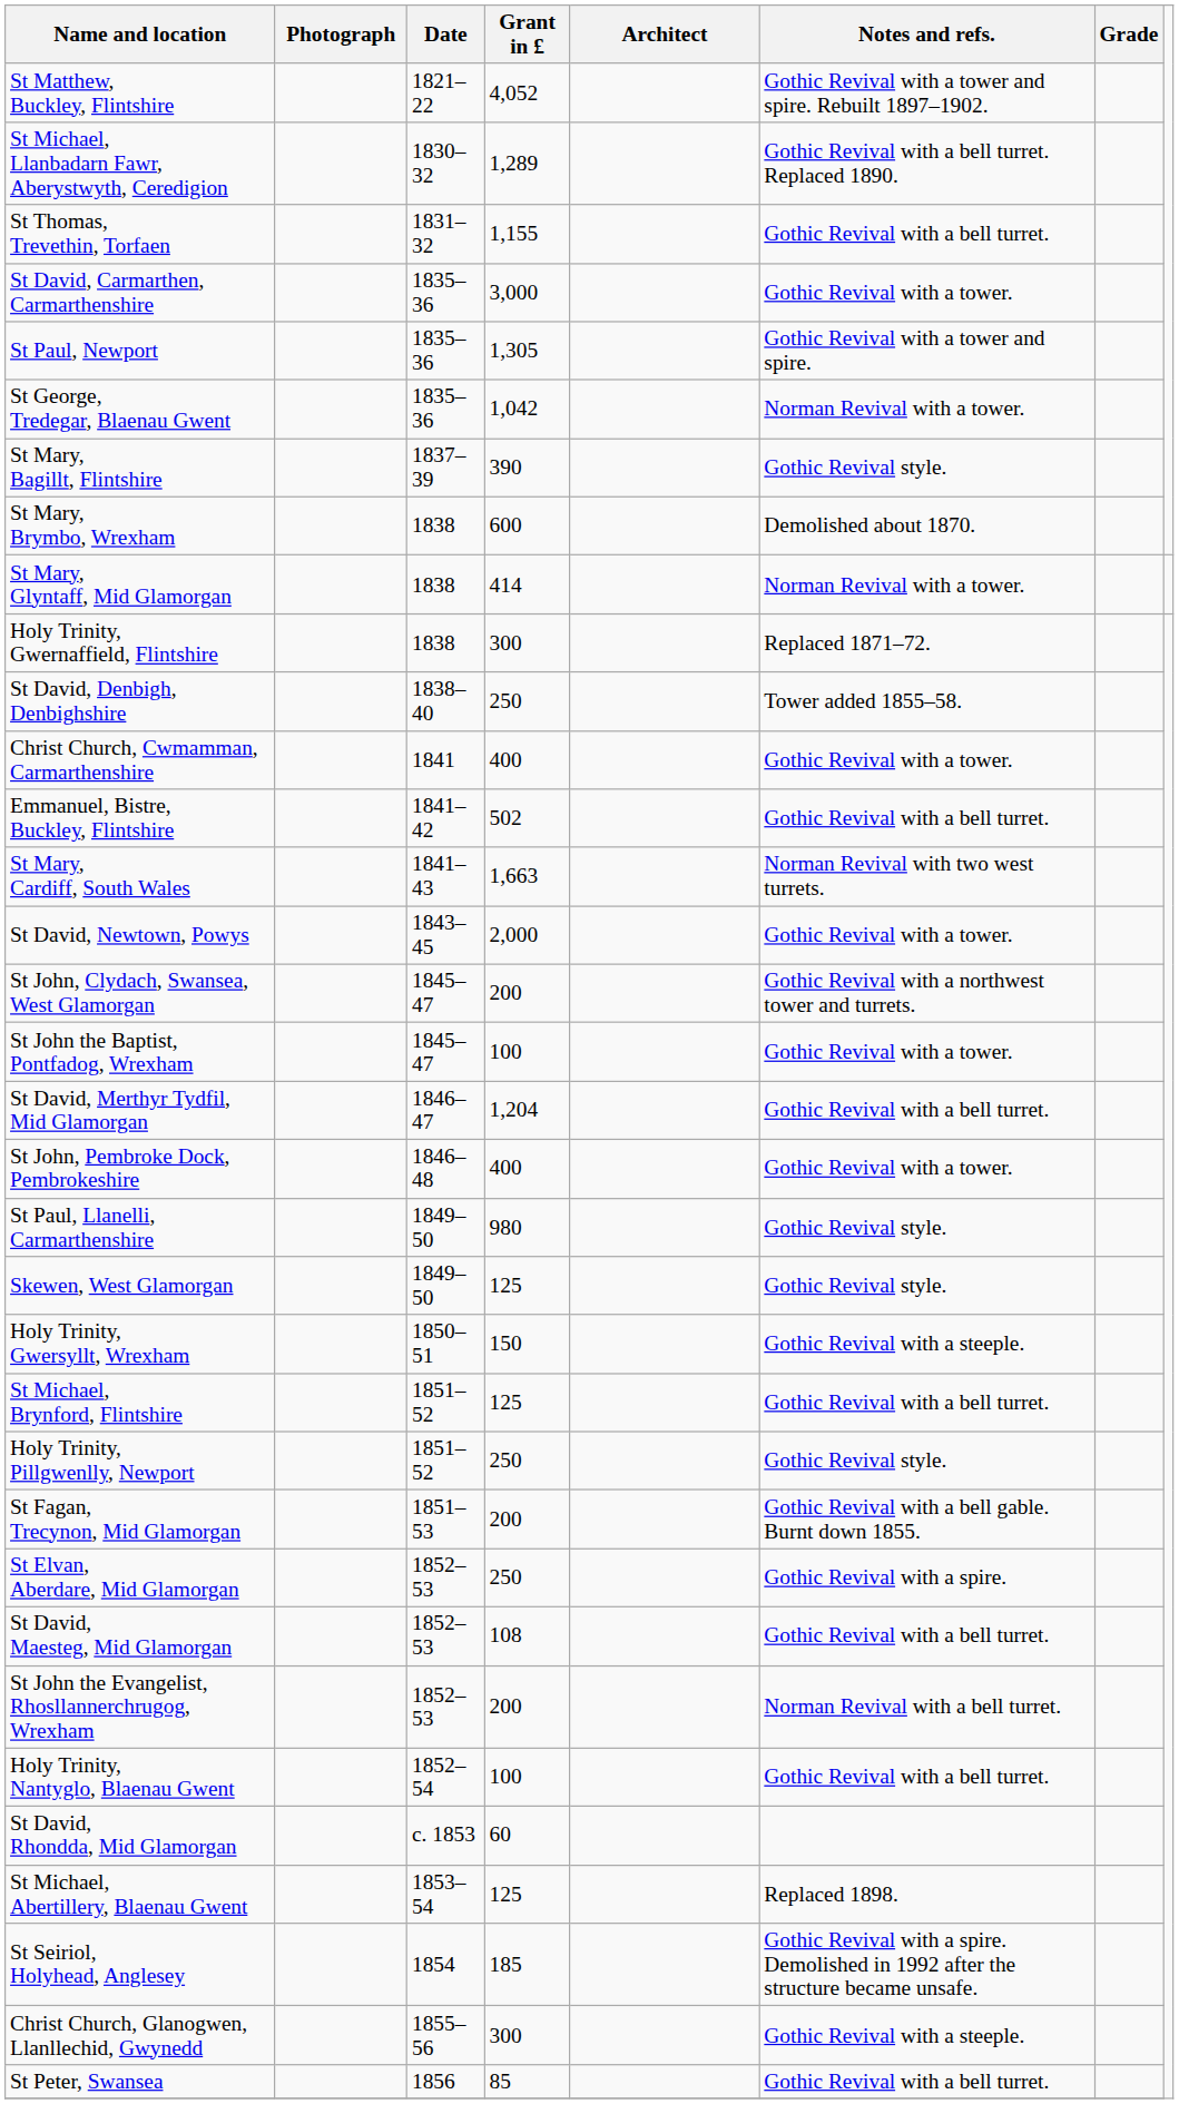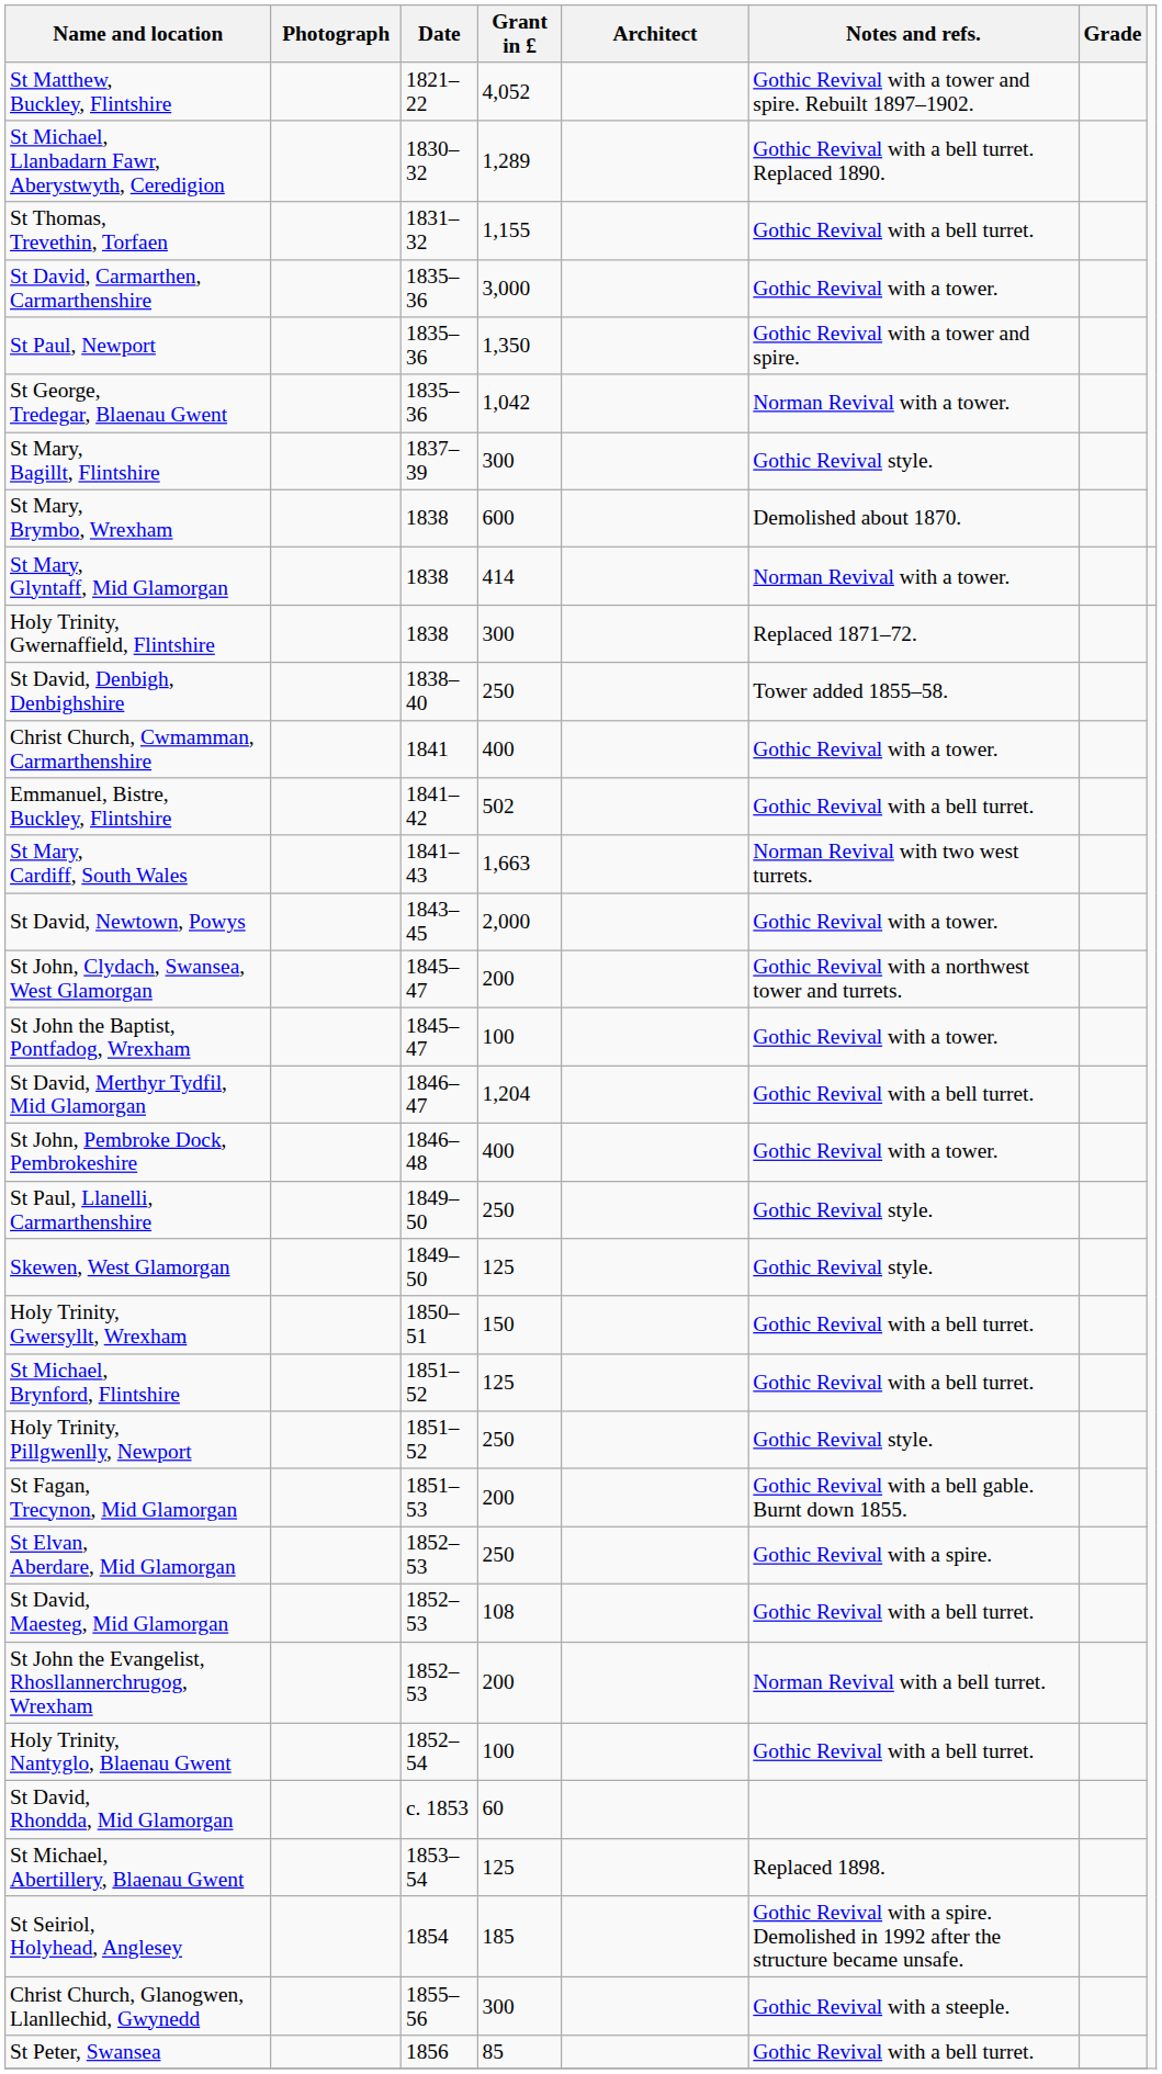 <table class="wikitable sortable">
 <tr>
 <th style="width:250px">Name and location</th>
 <th style="width:100px" class="unsortable">Photograph</th>
 <th style="width:60px">Date</th>
 <th style="width:70px">Grant<br>in £</th>
 <th style="width:200px">Architect</th>
 <th style="width:400px" class="unsortable">Notes and refs.</th>
 <th style="width:32px">Grade</th>
 </tr>
 <tr>
 <td><a href='#'>St Matthew</a>,<br><a href='#'>Buckley</a>, <a href='#'>Flintshire</a><br><small></small></td>
 <td></td>
 <td>1821–22</td>
 <td>4,052</td>
 <td></td>
 <td><a href='#'>Gothic Revival</a> with a tower and spire.  Rebuilt 1897–1902.</td>
 <td align="center" ></td>
 </tr>
 <tr>
 <td><a href='#'>St Michael</a>,<br><a href='#'>Llanbadarn Fawr</a>, <a href='#'>Aberystwyth</a>, <a href='#'>Ceredigion</a></td>
 <td></td>
 <td>1830–32</td>
 <td>1,289</td>
 <td></td>
 <td><a href='#'>Gothic Revival</a> with a bell turret.  Replaced 1890.</td>
 <td></td>
 </tr>
 <tr>
 <td>St Thomas,<br><a href='#'>Trevethin</a>, <a href='#'>Torfaen</a></td>
 <td></td>
 <td>1831–32</td>
 <td>1,155</td>
 <td></td>
 <td><a href='#'>Gothic Revival</a> with a bell turret.</td>
 <td></td>
 </tr>
 <tr>
 <td><a href='#'>St David</a>, <a href='#'>Carmarthen</a>, <a href='#'>Carmarthenshire</a></td>
 <td></td>
 <td>1835–36</td>
 <td>3,000</td>
 <td></td>
 <td><a href='#'>Gothic Revival</a> with a tower.</td>
 <td align="center" ></td>
 </tr>
 <tr>
 <td><a href='#'>St Paul</a>, <a href='#'>Newport</a></td>
 <td></td>
 <td>1835–36</td>
-<td>1,305</td>
+<td>1,350</td>
 <td></td>
 <td><a href='#'>Gothic Revival</a> with a tower and spire.</td>
 <td align="center" ></td>
 </tr>
 <tr>
 <td>St George,<br><a href='#'>Tredegar</a>, <a href='#'>Blaenau Gwent</a></td>
 <td></td>
 <td>1835–36</td>
 <td>1,042</td>
 <td></td>
 <td><a href='#'>Norman Revival</a> with a tower.</td>
 <td align="center" ></td>
 </tr>
 <tr>
 <td>St Mary,<br><a href='#'>Bagillt</a>, <a href='#'>Flintshire</a></td>
 <td></td>
 <td>1837–39</td>
-<td>390</td>
+<td>300</td>
 <td></td>
 <td><a href='#'>Gothic Revival</a> style.</td>
 <td align="center" ></td>
 </tr>
 <tr>
 <td>St Mary,<br><a href='#'>Brymbo</a>, <a href='#'>Wrexham</a></td>
 <td></td>
 <td>1838</td>
 <td>600</td>
 <td></td>
 <td>Demolished about 1870.</td>
 <td></td>
 </tr>
 <tr>
 <td><a href='#'>St Mary</a>,<br><a href='#'>Glyntaff</a>, <a href='#'>Mid Glamorgan</a><br><small></small></td>
 <td></td>
 <td>1838</td>
 <td>414</td>
 <td></td>
 <td><a href='#'>Norman Revival</a> with a tower.</td>
 <td align="center" ></td>
 <td></td>
 </tr>
 <tr>
 <td>Holy Trinity,<br>Gwernaffield, <a href='#'>Flintshire</a></td>
 <td></td>
 <td>1838</td>
 <td>300</td>
 <td></td>
 <td>Replaced 1871–72.</td>
 <td></td>
 </tr>
 <tr>
 <td>St David, <a href='#'>Denbigh</a>, <a href='#'>Denbighshire</a><br><small></small></td>
 <td></td>
 <td>1838–40</td>
 <td>250</td>
 <td></td>
 <td>Tower added 1855–58.</td>
 <td align="center" ></td>
 </tr>
 <tr>
 <td>Christ Church, <a href='#'>Cwmamman</a>, <a href='#'>Carmarthenshire</a></td>
 <td></td>
 <td>1841</td>
 <td>400</td>
 <td></td>
 <td><a href='#'>Gothic Revival</a> with a tower.</td>
 <td align="center" ></td>
 </tr>
 <tr>
 <td>Emmanuel, Bistre,<br><a href='#'>Buckley</a>, <a href='#'>Flintshire</a><br><small></small></td>
 <td></td>
 <td>1841–42</td>
 <td>502</td>
 <td></td>
 <td><a href='#'>Gothic Revival</a> with a bell turret.</td>
 <td align="center" ></td>
 </tr>
 <tr>
 <td><a href='#'>St Mary</a>,<br><a href='#'>Cardiff</a>, <a href='#'>South Wales</a></td>
 <td></td>
 <td>1841–43</td>
 <td>1,663</td>
 <td></td>
 <td><a href='#'>Norman Revival</a> with two west turrets.</td>
 <td align="center" ></td>
 </tr>
 <tr>
 <td>St David, <a href='#'>Newtown</a>, <a href='#'>Powys</a></td>
 <td></td>
 <td>1843–45</td>
 <td>2,000</td>
 <td></td>
 <td><a href='#'>Gothic Revival</a> with a tower.</td>
 <td align="center" ></td>
 </tr>
 <tr>
 <td>St John, <a href='#'>Clydach</a>, <a href='#'>Swansea</a>, <a href='#'>West Glamorgan</a><br><small></small></td>
 <td></td>
 <td>1845–47</td>
 <td>200</td>
 <td></td>
 <td><a href='#'>Gothic Revival</a> with a northwest tower and turrets.</td>
 <td align="center" ></td>
 </tr>
 <tr>
 <td>St John the Baptist,<br><a href='#'>Pontfadog</a>, <a href='#'>Wrexham</a><br><small></small></td>
 <td></td>
 <td>1845–47</td>
 <td>100</td>
 <td></td>
 <td><a href='#'>Gothic Revival</a> with a tower.</td>
 <td></td>
 </tr>
 <tr>
 <td>St David, <a href='#'>Merthyr Tydfil</a>,<br><a href='#'>Mid Glamorgan</a></td>
 <td></td>
 <td>1846–47</td>
 <td>1,204</td>
 <td></td>
 <td><a href='#'>Gothic Revival</a> with a bell turret.</td>
 <td align="center" ></td>
 </tr>
 <tr>
 <td>St John, <a href='#'>Pembroke Dock</a>, <a href='#'>Pembrokeshire</a></td>
 <td></td>
 <td>1846–48</td>
 <td>400</td>
 <td></td>
 <td><a href='#'>Gothic Revival</a> with a tower.</td>
 <td align="center" ></td>
 </tr>
 <tr>
 <td>St Paul, <a href='#'>Llanelli</a>, <a href='#'>Carmarthenshire</a></td>
 <td></td>
 <td>1849–50</td>
-<td>980</td>
+<td>250</td>
 <td></td>
 <td><a href='#'>Gothic Revival</a> style.</td>
 <td></td>
 </tr>
 <tr>
 <td><a href='#'>Skewen</a>, <a href='#'>West Glamorgan</a></td>
 <td></td>
 <td>1849–50</td>
 <td>125</td>
 <td></td>
 <td><a href='#'>Gothic Revival</a> style.</td>
 <td></td>
 </tr>
 <tr>
 <td>Holy Trinity,<br><a href='#'>Gwersyllt</a>, <a href='#'>Wrexham</a><br><small></small></td>
 <td></td>
 <td>1850–51</td>
 <td>150</td>
 <td></td>
-<td><a href='#'>Gothic Revival</a> with a steeple.</td>
+<td><a href='#'>Gothic Revival</a> with a bell turret.</td>
 <td></td>
 </tr>
 <tr>
 <td><a href='#'>St Michael</a>,<br><a href='#'>Brynford</a>, <a href='#'>Flintshire</a><br><small></small></td>
 <td></td>
 <td>1851–52</td>
 <td>125</td>
 <td></td>
 <td><a href='#'>Gothic Revival</a> with a bell turret.</td>
 <td align="center" ></td>
 </tr>
 <tr>
 <td>Holy Trinity,<br><a href='#'>Pillgwenlly</a>, <a href='#'>Newport</a></td>
 <td></td>
 <td>1851–52</td>
 <td>250</td>
 <td></td>
 <td><a href='#'>Gothic Revival</a> style.</td>
 <td></td>
 </tr>
 <tr>
 <td>St Fagan,<br><a href='#'>Trecynon</a>, <a href='#'>Mid Glamorgan</a></td>
 <td></td>
 <td>1851–53</td>
 <td>200</td>
 <td></td>
 <td><a href='#'>Gothic Revival</a> with a bell gable.  Burnt down 1855.</td>
 <td></td>
 </tr>
 <tr>
 <td><a href='#'>St Elvan</a>,<br><a href='#'>Aberdare</a>, <a href='#'>Mid Glamorgan</a><br><small></small></td>
 <td></td>
 <td>1852–53</td>
 <td>250</td>
 <td></td>
 <td><a href='#'>Gothic Revival</a> with a spire.</td>
 <td align="center" ></td>
 </tr>
 <tr>
 <td>St David,<br><a href='#'>Maesteg</a>, <a href='#'>Mid Glamorgan</a></td>
 <td></td>
 <td>1852–53</td>
 <td>108</td>
 <td></td>
 <td><a href='#'>Gothic Revival</a> with a bell turret.</td>
 <td></td>
 </tr>
 <tr>
 <td>St John the Evangelist,<br><a href='#'>Rhosllannerchrugog</a>, <a href='#'>Wrexham</a></td>
 <td></td>
 <td>1852–53</td>
 <td>200</td>
 <td></td>
 <td><a href='#'>Norman Revival</a> with a bell turret.</td>
 <td align="center" ></td>
 </tr>
 <tr>
 <td>Holy Trinity,<br><a href='#'>Nantyglo</a>, <a href='#'>Blaenau Gwent</a></td>
 <td></td>
 <td>1852–54</td>
 <td>100</td>
 <td></td>
 <td><a href='#'>Gothic Revival</a> with a bell turret.</td>
 <td></td>
 </tr>
 <tr>
 <td>St David,<br><a href='#'>Rhondda</a>, <a href='#'>Mid Glamorgan</a></td>
 <td></td>
 <td>c. 1853</td>
 <td>60</td>
 <td></td>
 <td></td>
 <td></td>
 </tr>
 <tr>
 <td>St Michael,<br><a href='#'>Abertillery</a>, <a href='#'>Blaenau Gwent</a></td>
 <td></td>
 <td>1853–54</td>
 <td>125</td>
 <td></td>
 <td>Replaced 1898.</td>
 <td></td>
 </tr>
 <tr>
 <td>St Seiriol,<br><a href='#'>Holyhead</a>, <a href='#'>Anglesey</a></td>
 <td></td>
 <td>1854</td>
 <td>185</td>
 <td></td>
 <td><a href='#'>Gothic Revival</a> with a spire. Demolished in 1992 after the structure became unsafe.</td>
 <td></td>
 </tr>
 <tr>
 <td>Christ Church, Glanogwen, Llanllechid, <a href='#'>Gwynedd</a></td>
 <td></td>
 <td>1855–56</td>
 <td>300</td>
 <td></td>
 <td><a href='#'>Gothic Revival</a> with a steeple.</td>
 <td></td>
 </tr>
 <tr>
 <td>St Peter, <a href='#'>Swansea</a></td>
 <td></td>
 <td>1856</td>
 <td>85</td>
 <td></td>
 <td><a href='#'>Gothic Revival</a> with a bell turret.</td>
 <td></td>
 </tr>
 <tr>
 </tr>
 </table>
